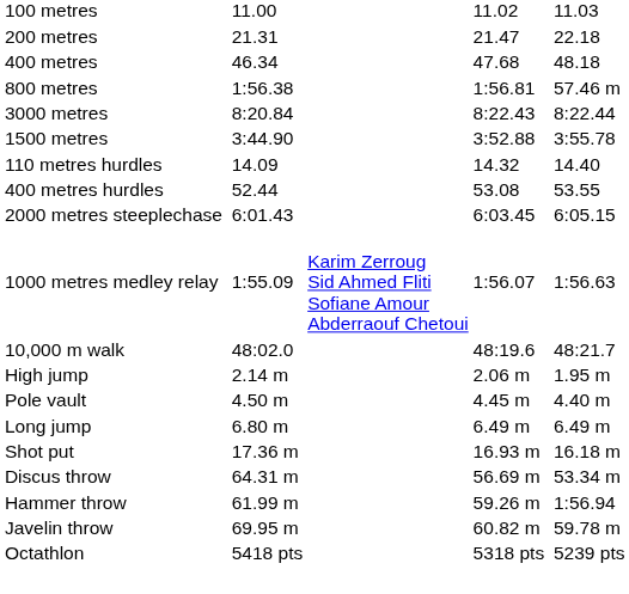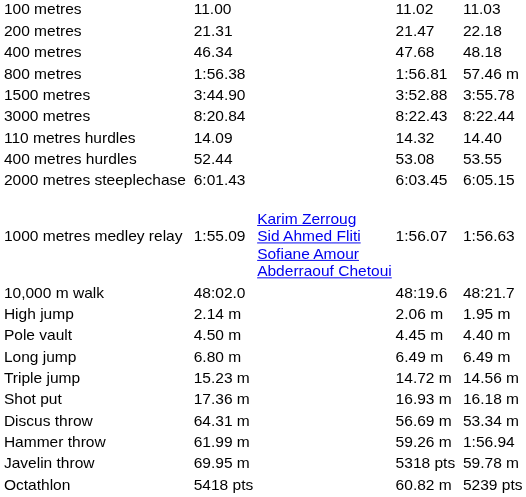 <table>
 <tr>
 <td>100 metres</td>
 <td></td>
 <td>11.00</td>
 <td></td>
 <td>11.02</td>
 <td></td>
 <td>11.03</td>
 </tr>
 <tr>
 <td>200 metres</td>
 <td></td>
 <td>21.31 </td>
 <td></td>
 <td>21.47</td>
 <td></td>
 <td>22.18</td>
 </tr>
 <tr>
 <td>400 metres</td>
 <td></td>
 <td>46.34 </td>
 <td></td>
 <td>47.68</td>
 <td></td>
 <td>48.18</td>
 </tr>
 <tr>
 <td>800 metres</td>
 <td></td>
 <td>1:56.38</td>
 <td></td>
 <td>1:56.81</td>
 <td></td>
 <td>57.46 m</td>
 </tr>
 <tr>
+<td>1500 metres</td>
+<td></td>
+<td>3:44.90  </td>
+<td></td>
+<td>3:52.88</td>
+<td></td>
+<td>3:55.78</td>
+</tr>
+<tr>
 <td>3000 metres</td>
 <td></td>
 <td>8:20.84</td>
 <td></td>
 <td>8:22.43</td>
 <td></td>
 <td>8:22.44</td>
-</tr>
-<tr>
-<td>1500 metres</td>
-<td></td>
-<td>3:44.90  </td>
-<td></td>
-<td>3:52.88</td>
-<td></td>
-<td>3:55.78</td>
 </tr>
 <tr>
 <td>110 metres hurdles</td>
 <td></td>
 <td>14.09</td>
 <td></td>
 <td>14.32</td>
 <td></td>
 <td>14.40</td>
 </tr>
 <tr>
 <td>400 metres hurdles</td>
 <td></td>
 <td>52.44 </td>
 <td></td>
 <td>53.08</td>
 <td></td>
 <td>53.55</td>
 </tr>
 <tr>
 <td>2000 metres steeplechase</td>
 <td></td>
 <td>6:01.43</td>
 <td></td>
 <td>6:03.45</td>
 <td></td>
 <td>6:05.15</td>
 </tr>
 <tr>
 <td>1000 metres medley relay</td>
 <td></td>
 <td>1:55.09</td>
 <td><br><a href='#'>Karim Zerroug</a><br><a href='#'>Sid Ahmed Fliti</a><br><a href='#'>Sofiane Amour</a><br><a href='#'>Abderraouf Chetoui</a></td>
 <td>1:56.07</td>
 <td></td>
 <td>1:56.63</td>
 </tr>
 <tr>
 <td>10,000 m walk</td>
 <td></td>
 <td>48:02.0</td>
 <td></td>
 <td>48:19.6</td>
 <td></td>
 <td>48:21.7</td>
 </tr>
 <tr>
 <td>High jump</td>
 <td></td>
 <td>2.14 m </td>
 <td></td>
 <td>2.06 m</td>
 <td></td>
 <td>1.95 m</td>
 </tr>
 <tr>
 <td>Pole vault</td>
 <td></td>
 <td>4.50 m</td>
 <td></td>
 <td>4.45 m</td>
 <td></td>
 <td>4.40 m</td>
 </tr>
 <tr>
 <td>Long jump</td>
 <td></td>
 <td>6.80 m</td>
 <td></td>
 <td>6.49 m</td>
 <td></td>
 <td>6.49 m</td>
 </tr>
 <tr>
+<td>Triple jump</td>
+<td></td>
+<td>15.23 m </td>
+<td></td>
+<td>14.72 m</td>
+<td></td>
+<td>14.56 m</td>
+</tr>
+<tr>
 <td>Shot put</td>
 <td></td>
 <td>17.36 m</td>
 <td></td>
 <td>16.93 m</td>
 <td></td>
 <td>16.18 m</td>
 </tr>
 <tr>
 <td>Discus throw</td>
 <td></td>
 <td>64.31 m </td>
 <td></td>
 <td>56.69 m</td>
 <td></td>
 <td>53.34 m</td>
 </tr>
 <tr>
 <td>Hammer throw</td>
 <td></td>
 <td>61.99 m</td>
 <td></td>
 <td>59.26 m</td>
 <td></td>
 <td>1:56.94</td>
 </tr>
 <tr>
 <td>Javelin throw</td>
 <td></td>
 <td>69.95 m </td>
 <td></td>
-<td>60.82 m</td>
+<td>5318 pts</td>
 <td></td>
 <td>59.78 m</td>
 </tr>
 <tr>
 <td>Octathlon</td>
 <td></td>
 <td>5418 pts</td>
 <td></td>
-<td>5318 pts</td>
+<td>60.82 m</td>
 <td></td>
 <td>5239 pts</td>
 </tr>
 </table>
